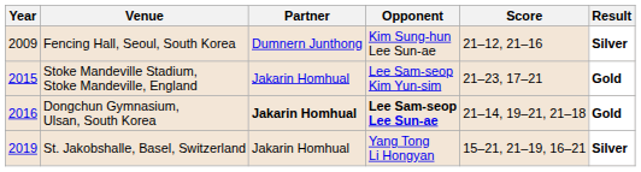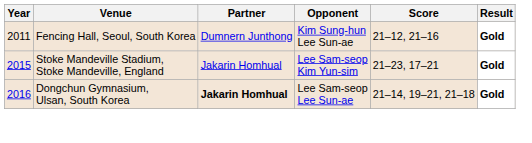 <table class="sortable wikitable" style="font-size: 90%;">
 <tr>
 <th>Year</th>
 <th>Venue</th>
 <th>Partner</th>
 <th>Opponent</th>
 <th>Score</th>
 <th>Result</th>
 </tr>
 <tr style="background:#F3E6D7">
-<td align="center">2009</td>
+<td align="center">2011</td>
 <td align="left">Fencing Hall, Seoul, South Korea</td>
 <td align="left"> <a href='#'>Dumnern Junthong</a></td>
 <td align="left"> <a href='#'>Kim Sung-hun</a> <br>  Lee Sun-ae</td>
 <td align="left">21–12, 21–16</td>
-<td style="text-align:left; background:white"> <strong>Silver</strong></td>
+<td style="text-align:left; background:white"> <strong>Gold</strong></td>
 </tr>
 <tr style="background:#F3E6D7">
 <td align="center"><a href='#'>2015</a></td>
 <td align="left">Stoke Mandeville Stadium,<br>Stoke Mandeville, England</td>
 <td align="left"> <a href='#'>Jakarin Homhual</a></td>
 <td align="left"> <a href='#'>Lee Sam-seop</a> <br>  <a href='#'>Kim Yun-sim</a></td>
 <td align="left">21–23, 17–21</td>
 <td style="text-align:left; background:white"> <strong>Gold</strong></td>
 </tr>
 <tr style="background:#F3E6D7">
 <td align="center"><a href='#'>2016</a></td>
 <td align="left">Dongchun Gymnasium,<br>Ulsan, South Korea</td>
 <td align="left"><strong> Jakarin Homhual</strong></td>
-<td align="left"><strong> Lee Sam-seop <br>  <a href='#'>Lee Sun-ae</a></strong></td>
+<td align="left"> Lee Sam-seop <br>  <a href='#'>Lee Sun-ae</a></td>
 <td align="left">21–14, 19–21, 21–18</td>
 <td style="text-align:left; background:white"> <strong>Gold</strong></td>
 </tr>
-<tr style="background:#F3E6D7">
-<td align="center"><a href='#'>2019</a></td>
-<td align="left">St. Jakobshalle, Basel, Switzerland</td>
-<td align="left"> Jakarin Homhual</td>
-<td align="left"> <a href='#'>Yang Tong</a> <br>  <a href='#'>Li Hongyan</a></td>
-<td align="left">15–21, 21–19, 16–21</td>
-<td style="text-align:left; background:white"> <strong>Silver</strong></td>
-</tr>
 </table>
